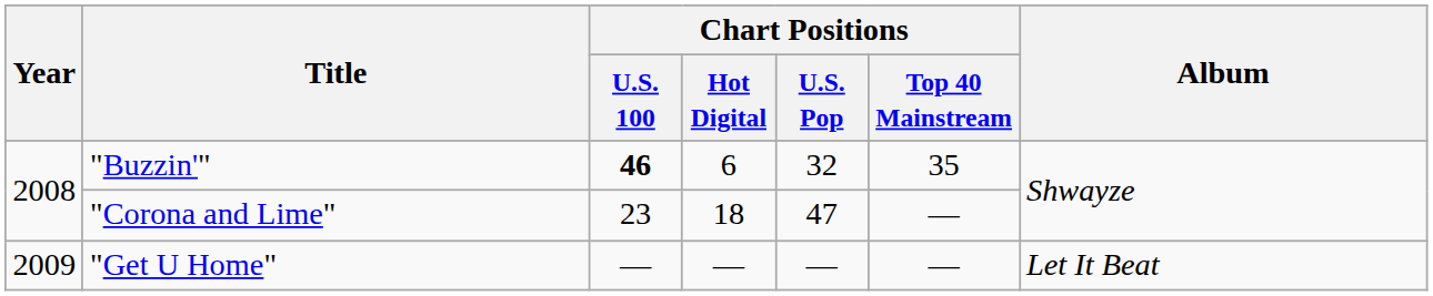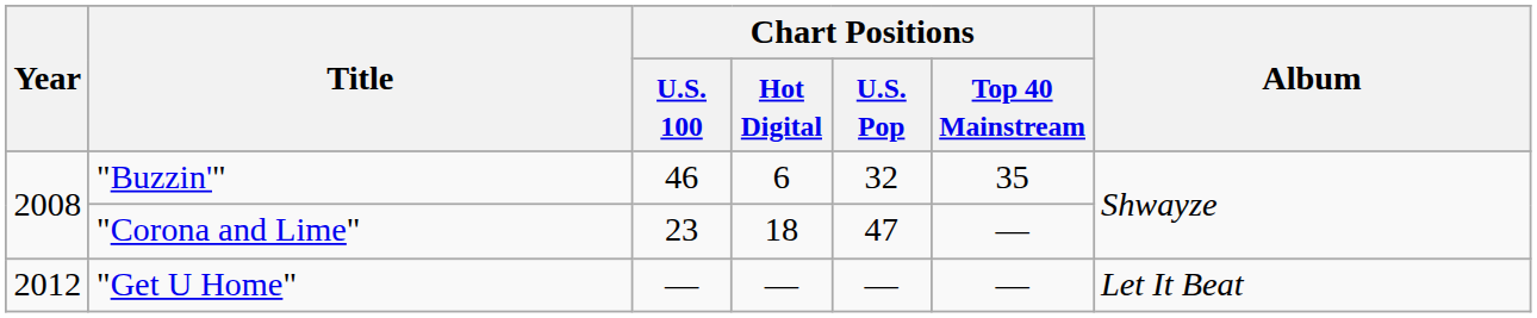 <table class="wikitable">
 <tr>
 <th style="width:30px;" rowspan="2"><strong>Year</strong></th>
 <th style="width:250px;" rowspan="2"><strong>Title</strong></th>
 <th colspan="4"><strong>Chart Positions</strong></th>
 <th style="width:200px;" rowspan="2"><strong>Album</strong></th>
 </tr>
 <tr>
 <th style="width:40px;"><small><a href='#'>U.S. 100</a></small></th>
 <th style="width:40px;"><small><a href='#'>Hot Digital</a></small></th>
 <th style="width:40px;"><small><a href='#'>U.S. Pop</a></small></th>
 <th style="width:40px;"><small><a href='#'>Top 40 Mainstream</a></small></th>
 </tr>
 <tr>
 <td style="text-align:center;" rowspan="2">2008</td>
 <td align="left">"<a href='#'>Buzzin'</a>"</td>
-<td style="text-align:center;"><strong>46</strong></td>
+<td style="text-align:center;">46</td>
 <td style="text-align:center;">6</td>
 <td style="text-align:center;">32</td>
 <td style="text-align:center;">35</td>
 <td style="text-align:left;" rowspan="2"><em>Shwayze</em></td>
 </tr>
 <tr>
 <td align="left">"<a href='#'>Corona and Lime</a>"</td>
 <td style="text-align:center;">23</td>
 <td style="text-align:center;">18</td>
 <td style="text-align:center;">47</td>
 <td style="text-align:center;">—</td>
 </tr>
 <tr>
-<td style="text-align:center;" rowspam="1">2009</td>
+<td style="text-align:center;" rowspam="1">2012</td>
 <td align="left">"<a href='#'>Get U Home</a>"</td>
 <td style="text-align:center;">—</td>
 <td style="text-align:center;">—</td>
 <td style="text-align:center;">—</td>
 <td style="text-align:center;">—</td>
 <td style="text-align:left;"><em>Let It Beat</em></td>
 </tr>
 </table>
